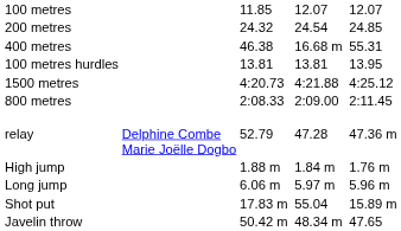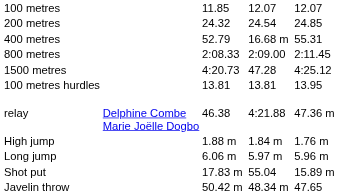 <table>
 <tr>
 <td>100 metres</td>
 <td></td>
 <td>11.85</td>
 <td></td>
 <td>12.07</td>
 <td></td>
 <td>12.07</td>
 </tr>
 <tr>
 <td>200 metres</td>
 <td></td>
 <td>24.32</td>
 <td></td>
 <td>24.54</td>
 <td></td>
 <td>24.85</td>
 </tr>
 <tr>
 <td>400 metres</td>
 <td></td>
-<td>46.38</td>
+<td>52.79</td>
 <td></td>
 <td>16.68 m</td>
 <td></td>
 <td>55.31</td>
+</tr>
+<tr>
+<td>800 metres</td>
+<td></td>
+<td>2:08.33</td>
+<td></td>
+<td>2:09.00</td>
+<td></td>
+<td>2:11.45</td>
+</tr>
+<tr>
+<td>1500 metres</td>
+<td></td>
+<td>4:20.73</td>
+<td></td>
+<td>47.28</td>
+<td></td>
+<td>4:25.12</td>
 </tr>
 <tr>
 <td>100 metres hurdles</td>
 <td></td>
 <td>13.81</td>
 <td></td>
 <td>13.81</td>
 <td></td>
 <td>13.95</td>
 </tr>
 <tr>
-<td>1500 metres</td>
-<td></td>
-<td>4:20.73</td>
+<td> relay</td>
+<td><br><a href='#'>Delphine Combe</a><br><a href='#'>Marie Joëlle Dogbo</a></td>
+<td>46.38</td>
 <td></td>
 <td>4:21.88</td>
-<td></td>
-<td>4:25.12</td>
-</tr>
-<tr>
-<td>800 metres</td>
-<td></td>
-<td>2:08.33</td>
-<td></td>
-<td>2:09.00</td>
-<td></td>
-<td>2:11.45</td>
-</tr>
-<tr>
-<td> relay</td>
-<td><br><a href='#'>Delphine Combe</a><br><a href='#'>Marie Joëlle Dogbo</a></td>
-<td>52.79</td>
-<td></td>
-<td>47.28</td>
 <td></td>
 <td>47.36 m</td>
 </tr>
 <tr>
 <td>High jump</td>
 <td></td>
 <td>1.88 m</td>
 <td></td>
 <td>1.84 m</td>
 <td></td>
 <td>1.76 m</td>
 </tr>
 <tr>
 <td>Long jump</td>
 <td></td>
 <td>6.06 m</td>
 <td></td>
 <td>5.97 m</td>
 <td></td>
 <td>5.96 m</td>
 </tr>
 <tr>
 <td>Shot put</td>
 <td></td>
 <td>17.83 m</td>
 <td></td>
 <td>55.04</td>
 <td></td>
 <td>15.89 m</td>
 </tr>
 <tr>
 <td>Javelin throw</td>
 <td></td>
 <td>50.42 m</td>
 <td></td>
 <td>48.34 m</td>
 <td></td>
 <td>47.65</td>
 </tr>
 </table>
